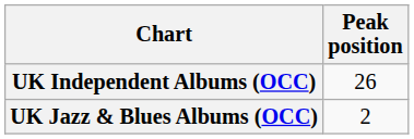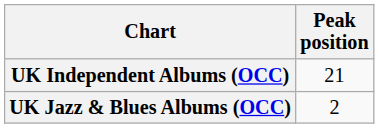 <table class="wikitable plainrowheaders sortable" style="text-align:center;" border="1">
 <tr>
 <th scope="col">Chart</th>
 <th scope="col">Peak<br>position</th>
 </tr>
 <tr>
 <th scope="row">UK Independent Albums (<a href='#'>OCC</a>)</th>
-<td>26</td>
+<td>21</td>
 </tr>
 <tr>
 <th scope="row">UK Jazz & Blues Albums (<a href='#'>OCC</a>)</th>
 <td>2</td>
 </tr>
 </table>
